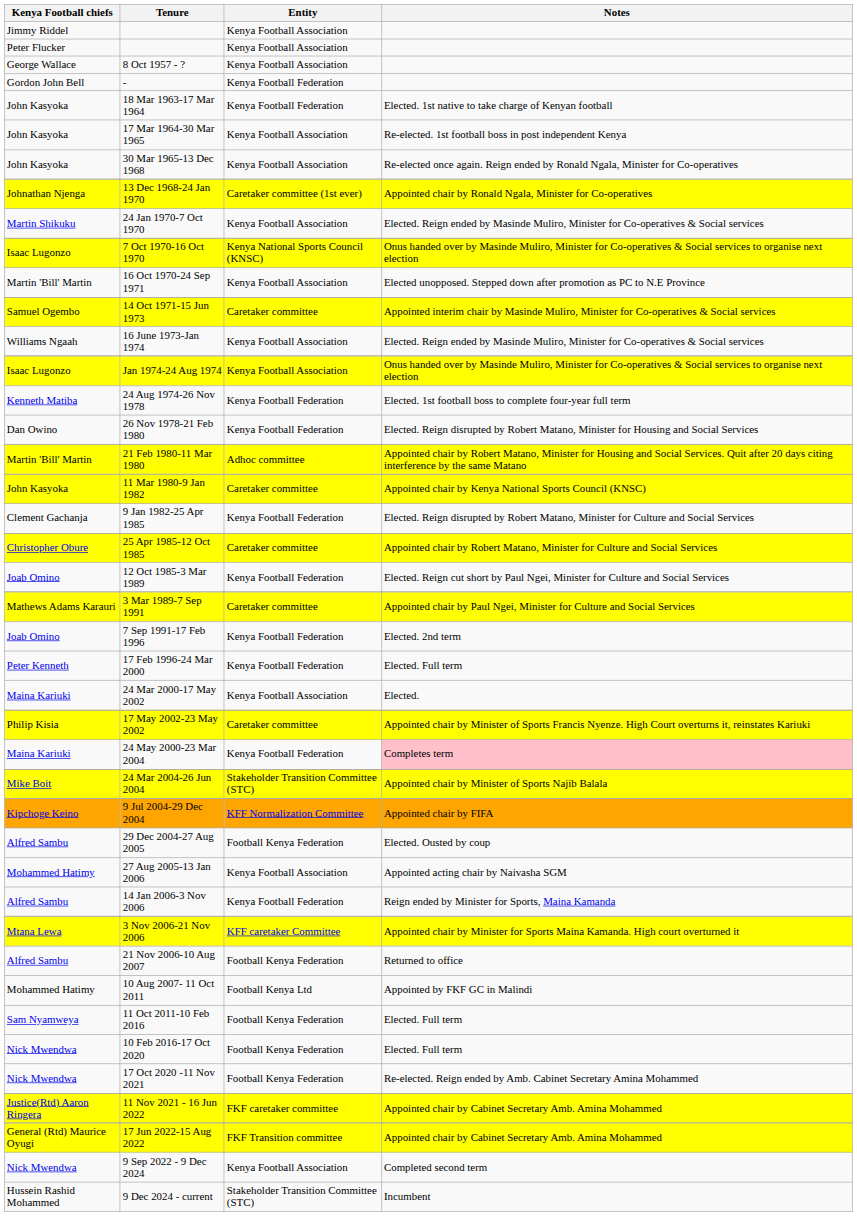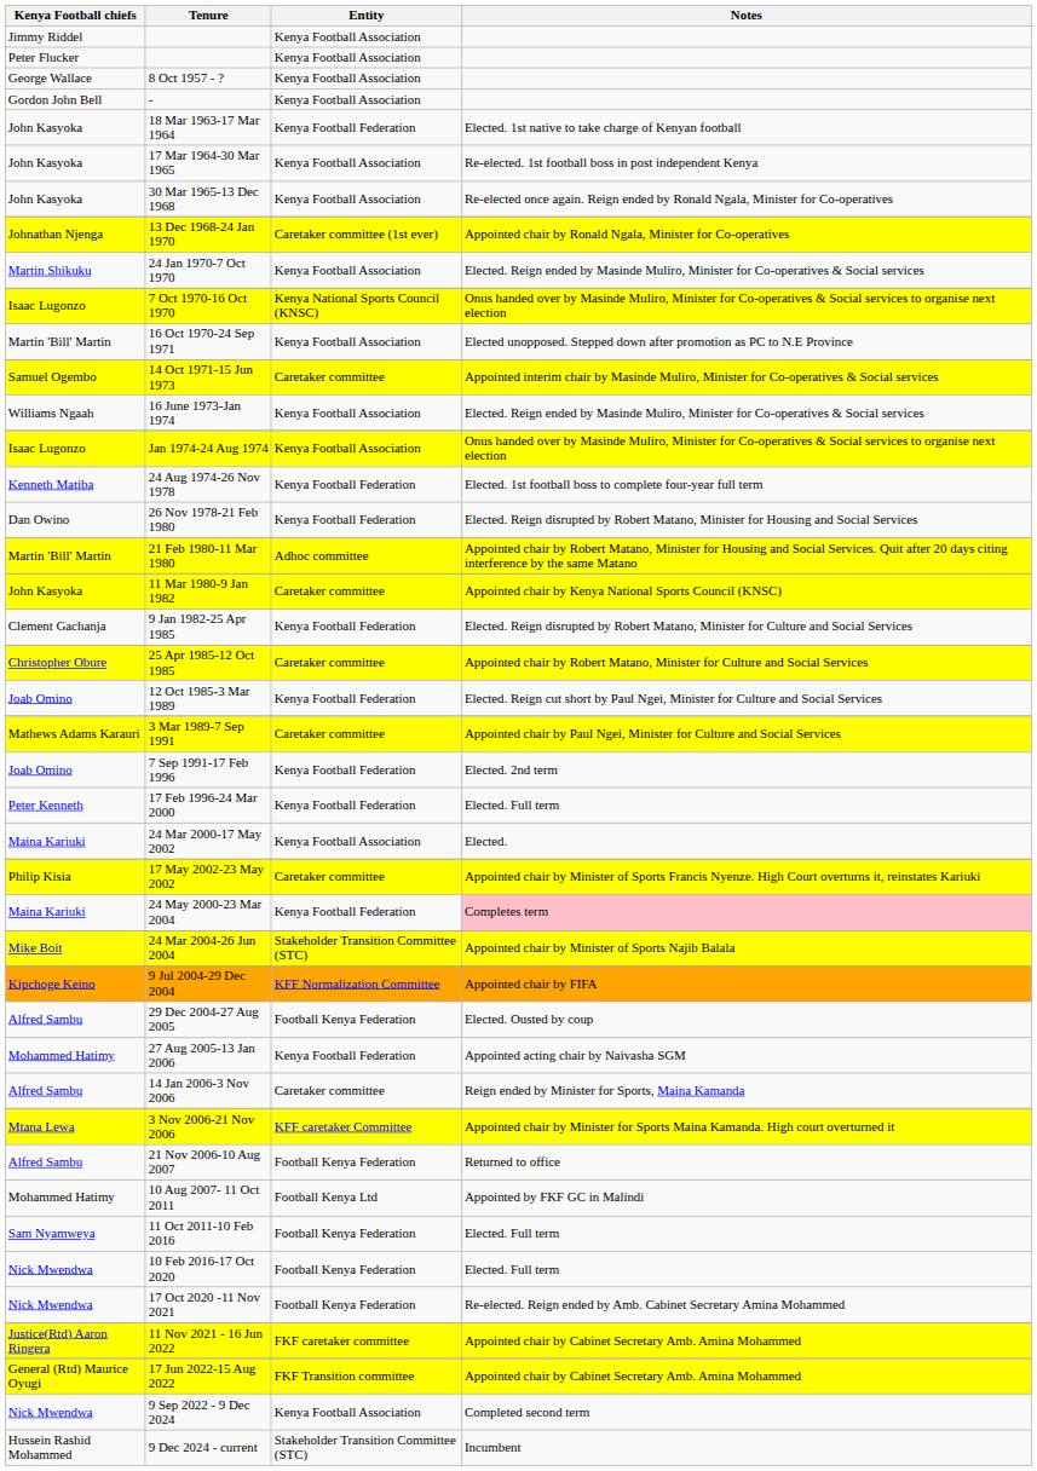 <table class="wikitable">
 <tr>
 <th>Kenya Football chiefs</th>
 <th>Tenure</th>
 <th>Entity</th>
 <th>Notes</th>
 </tr>
 <tr>
 <td>Jimmy Riddel</td>
 <td></td>
 <td>Kenya Football Association</td>
 <td></td>
 </tr>
 <tr>
 <td>Peter Flucker</td>
 <td></td>
 <td>Kenya Football Association</td>
 <td></td>
 </tr>
 <tr>
 <td>George Wallace</td>
 <td>8 Oct 1957 - ?</td>
 <td>Kenya Football Association</td>
 <td></td>
 </tr>
 <tr>
 <td>Gordon John Bell</td>
 <td>-</td>
-<td>Kenya Football Federation</td>
+<td>Kenya Football Association</td>
 <td></td>
 </tr>
 <tr>
 <td>John Kasyoka</td>
 <td>18 Mar 1963-17 Mar 1964</td>
 <td>Kenya Football Federation</td>
 <td>Elected. 1st native to take charge of Kenyan football</td>
 </tr>
 <tr>
 <td>John Kasyoka</td>
 <td>17 Mar 1964-30 Mar 1965</td>
 <td>Kenya Football Association</td>
 <td>Re-elected.  1st football boss in post independent Kenya</td>
 </tr>
 <tr>
 <td>John Kasyoka</td>
 <td>30 Mar 1965-13 Dec 1968</td>
 <td>Kenya Football Association</td>
 <td>Re-elected once again. Reign ended by Ronald Ngala, Minister for Co-operatives</td>
 </tr>
 <tr>
 </tr>
 <tr style="background:yellow;">
 <td>Johnathan Njenga</td>
 <td>13 Dec 1968-24 Jan 1970</td>
 <td>Caretaker committee (1st ever)</td>
 <td>Appointed chair by Ronald Ngala, Minister for Co-operatives</td>
 </tr>
 <tr>
 <td><a href='#'>Martin Shikuku</a></td>
 <td>24 Jan 1970-7 Oct 1970</td>
 <td>Kenya Football Association</td>
 <td>Elected. Reign ended by Masinde Muliro, Minister for Co-operatives & Social services</td>
 </tr>
 <tr>
 </tr>
 <tr style="background:yellow;">
 <td>Isaac Lugonzo</td>
 <td>7 Oct 1970-16 Oct 1970</td>
 <td>Kenya National Sports Council (KNSC)</td>
 <td>Onus handed over by Masinde Muliro, Minister for Co-operatives & Social services to organise next election</td>
 </tr>
 <tr>
 <td>Martin 'Bill' Martin</td>
 <td>16 Oct 1970-24 Sep 1971</td>
 <td>Kenya Football Association</td>
 <td>Elected unopposed. Stepped down after promotion as PC to N.E Province</td>
 </tr>
 <tr>
 </tr>
 <tr style="background:yellow;">
 <td>Samuel Ogembo</td>
 <td>14 Oct 1971-15 Jun 1973</td>
 <td>Caretaker committee</td>
 <td>Appointed interim chair by Masinde Muliro, Minister for Co-operatives & Social services</td>
 </tr>
 <tr>
 <td>Williams Ngaah</td>
 <td>16 June 1973-Jan 1974</td>
 <td>Kenya Football Association</td>
 <td>Elected. Reign ended by Masinde Muliro, Minister for Co-operatives & Social services</td>
 </tr>
 <tr>
 </tr>
 <tr style="background:yellow;">
 <td>Isaac Lugonzo</td>
 <td>Jan 1974-24 Aug 1974</td>
 <td>Kenya Football Association</td>
 <td>Onus handed over by Masinde Muliro, Minister for Co-operatives & Social services to organise next election</td>
 </tr>
 <tr>
 <td><a href='#'>Kenneth Matiba</a></td>
 <td>24 Aug 1974-26 Nov 1978</td>
 <td>Kenya Football Federation</td>
 <td>Elected. 1st football boss to complete four-year full term</td>
 </tr>
 <tr>
 <td>Dan Owino</td>
 <td>26 Nov 1978-21 Feb 1980</td>
 <td>Kenya Football Federation</td>
 <td>Elected. Reign disrupted by Robert Matano, Minister for Housing and Social Services</td>
 </tr>
 <tr>
 </tr>
 <tr style="background:yellow;">
 <td>Martin 'Bill' Martin</td>
 <td>21 Feb 1980-11 Mar 1980</td>
 <td>Adhoc committee</td>
 <td>Appointed chair  by Robert Matano, Minister for Housing and Social Services. Quit after 20 days citing interference by the same Matano</td>
 </tr>
 <tr>
 </tr>
 <tr style="background:yellow;">
 <td>John Kasyoka</td>
 <td>11 Mar 1980-9 Jan 1982</td>
 <td>Caretaker committee</td>
 <td>Appointed chair by Kenya National Sports Council (KNSC)</td>
 </tr>
 <tr>
 <td>Clement Gachanja</td>
 <td>9 Jan 1982-25 Apr 1985</td>
 <td>Kenya Football Federation</td>
 <td>Elected. Reign disrupted by Robert Matano, Minister for Culture and Social Services</td>
 </tr>
 <tr>
 </tr>
 <tr style="background:yellow;">
 <td><a href='#'>Christopher Obure</a></td>
 <td>25 Apr 1985-12 Oct 1985</td>
 <td>Caretaker committee</td>
 <td>Appointed chair by Robert Matano, Minister for Culture and Social Services</td>
 </tr>
 <tr>
 <td><a href='#'>Joab Omino</a></td>
 <td>12 Oct 1985-3 Mar 1989</td>
 <td>Kenya Football Federation</td>
 <td>Elected. Reign cut short by Paul Ngei, Minister for Culture and Social Services</td>
 </tr>
 <tr>
 </tr>
 <tr style="background:yellow;">
 <td>Mathews Adams Karauri</td>
 <td>3 Mar 1989-7 Sep 1991</td>
 <td>Caretaker committee</td>
 <td>Appointed chair by Paul Ngei, Minister for Culture and Social Services</td>
 </tr>
 <tr>
 <td><a href='#'>Joab Omino</a></td>
 <td>7 Sep 1991-17 Feb 1996</td>
 <td>Kenya Football Federation</td>
 <td>Elected. 2nd term</td>
 </tr>
 <tr>
 <td><a href='#'>Peter Kenneth</a></td>
 <td>17 Feb 1996-24 Mar 2000</td>
 <td>Kenya Football Federation</td>
 <td>Elected. Full term</td>
 </tr>
 <tr>
 <td><a href='#'>Maina Kariuki</a></td>
 <td>24 Mar 2000-17 May 2002</td>
 <td>Kenya Football Association</td>
 <td>Elected.</td>
 </tr>
 <tr>
 </tr>
 <tr style="background:yellow;">
 <td>Philip Kisia</td>
 <td>17 May 2002-23 May 2002</td>
 <td>Caretaker committee</td>
 <td>Appointed chair by Minister of Sports Francis Nyenze. High Court overturns it, reinstates Kariuki</td>
 </tr>
 <tr>
 <td><a href='#'>Maina Kariuki</a></td>
 <td>24 May 2000-23 Mar 2004</td>
 <td>Kenya Football Federation</td>
 <td style="background: pink;">Completes term</td>
 </tr>
 <tr>
 </tr>
 <tr style="background:yellow;">
 <td><a href='#'>Mike Boit</a></td>
 <td>24 Mar 2004-26 Jun  2004</td>
 <td>Stakeholder Transition Committee (STC)</td>
 <td>Appointed chair by Minister of Sports Najib Balala</td>
 </tr>
 <tr>
 </tr>
 <tr style="background:orange;">
 <td><a href='#'>Kipchoge Keino</a></td>
 <td>9 Jul  2004-29 Dec 2004</td>
 <td><a href='#'>KFF Normalization Committee</a></td>
 <td>Appointed chair by FIFA</td>
 </tr>
 <tr>
 <td><a href='#'>Alfred Sambu</a></td>
 <td>29 Dec 2004-27 Aug 2005</td>
 <td>Football Kenya Federation</td>
 <td>Elected. Ousted by coup</td>
 </tr>
 <tr>
 <td><a href='#'>Mohammed Hatimy</a></td>
 <td>27 Aug 2005-13 Jan 2006</td>
-<td>Kenya Football Association</td>
+<td>Kenya Football Federation</td>
 <td>Appointed acting chair by Naivasha SGM</td>
 </tr>
 <tr>
 <td><a href='#'>Alfred Sambu</a></td>
 <td>14 Jan 2006-3 Nov 2006</td>
-<td>Kenya Football Federation</td>
+<td>Caretaker committee</td>
 <td>Reign ended by Minister for Sports, <a href='#'>Maina Kamanda</a></td>
 </tr>
 <tr>
 </tr>
 <tr style="background:yellow;">
 <td><a href='#'>Mtana Lewa</a></td>
 <td>3 Nov 2006-21 Nov 2006</td>
 <td><a href='#'>KFF caretaker Committee</a></td>
 <td>Appointed chair by Minister for Sports Maina Kamanda. High court overturned it</td>
 </tr>
 <tr>
 <td><a href='#'>Alfred Sambu</a></td>
 <td>21 Nov 2006-10 Aug 2007</td>
 <td>Football Kenya Federation</td>
 <td>Returned to office</td>
 </tr>
 <tr>
 <td>Mohammed Hatimy</td>
 <td>10 Aug 2007- 11 Oct 2011</td>
 <td>Football Kenya Ltd</td>
 <td>Appointed by FKF GC in Malindi</td>
 </tr>
 <tr>
 <td><a href='#'>Sam Nyamweya</a></td>
 <td>11 Oct 2011-10 Feb 2016</td>
 <td>Football Kenya Federation</td>
 <td>Elected. Full term</td>
 </tr>
 <tr>
 <td><a href='#'>Nick Mwendwa</a></td>
 <td>10 Feb 2016-17 Oct 2020</td>
 <td>Football Kenya Federation</td>
 <td>Elected. Full term</td>
 </tr>
 <tr>
 <td><a href='#'>Nick Mwendwa</a></td>
 <td>17 Oct 2020 -11 Nov 2021</td>
 <td>Football Kenya Federation</td>
 <td>Re-elected. Reign ended by Amb. Cabinet Secretary Amina Mohammed</td>
 </tr>
 <tr>
 </tr>
 <tr style="background:yellow;">
 <td><a href='#'>Justice(Rtd) Aaron Ringera</a></td>
 <td>11 Nov 2021 - 16 Jun 2022</td>
 <td>FKF caretaker committee</td>
 <td>Appointed chair by Cabinet Secretary Amb. Amina Mohammed</td>
 </tr>
 <tr>
 </tr>
 <tr style="background:yellow;">
 <td>General (Rtd) Maurice Oyugi</td>
 <td>17 Jun 2022-15 Aug 2022</td>
 <td>FKF Transition committee</td>
 <td>Appointed chair by Cabinet Secretary Amb. Amina Mohammed</td>
 </tr>
 <tr>
 <td><a href='#'>Nick Mwendwa</a></td>
 <td>9 Sep 2022 - 9 Dec 2024</td>
 <td>Kenya Football Association</td>
 <td>Completed second term</td>
 </tr>
 <tr>
 <td>Hussein Rashid Mohammed</td>
 <td>9 Dec 2024 - current</td>
 <td>Stakeholder Transition Committee (STC)</td>
 <td>Incumbent</td>
 </tr>
 </table>
